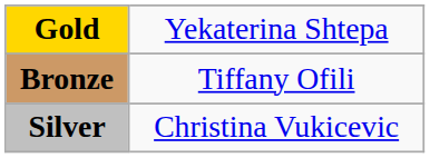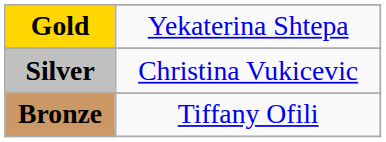 <table class="wikitable" style="text-align:center; " width="35%">
 <tr>
 <td bgcolor="gold"><strong>Gold</strong></td>
 <td><a href='#'>Yekaterina Shtepa</a><br>  <small><em></em></small></td>
 </tr>
 <tr>
+<td bgcolor="silver"><strong>Silver</strong></td>
+<td><a href='#'>Christina Vukicevic</a><br>  <small><em></em></small></td>
+</tr>
+<tr>
 <td bgcolor="CC9966"><strong>Bronze</strong></td>
 <td><a href='#'>Tiffany Ofili</a><br>  <small><em></em></small></td>
 </tr>
-<tr>
-<td bgcolor="silver"><strong>Silver</strong></td>
-<td><a href='#'>Christina Vukicevic</a><br>  <small><em></em></small></td>
-</tr>
 </table>
